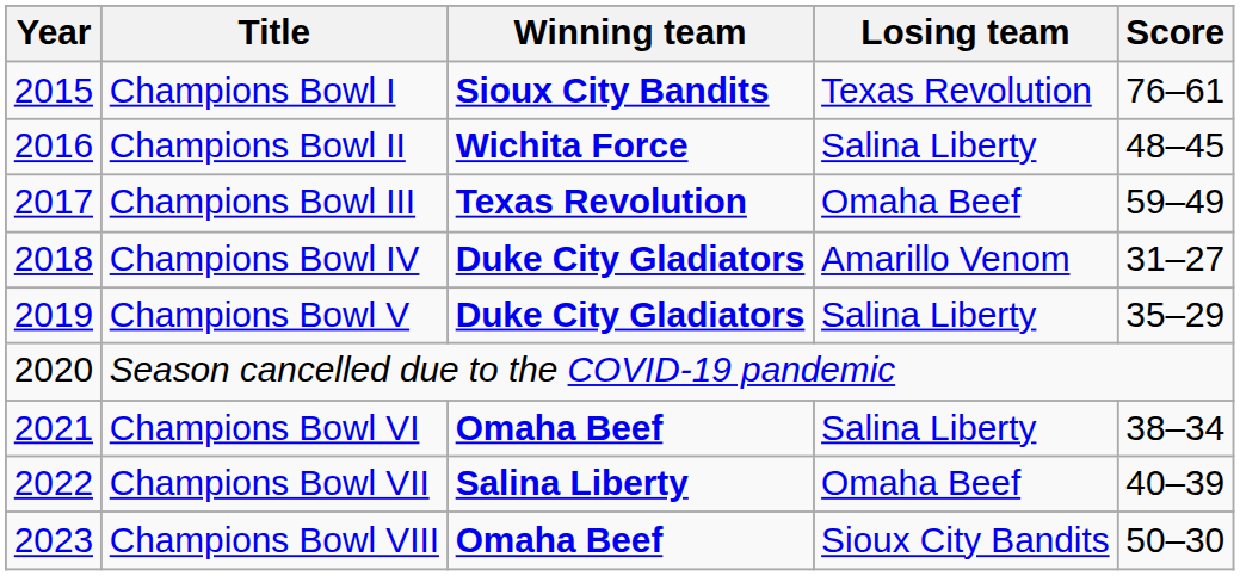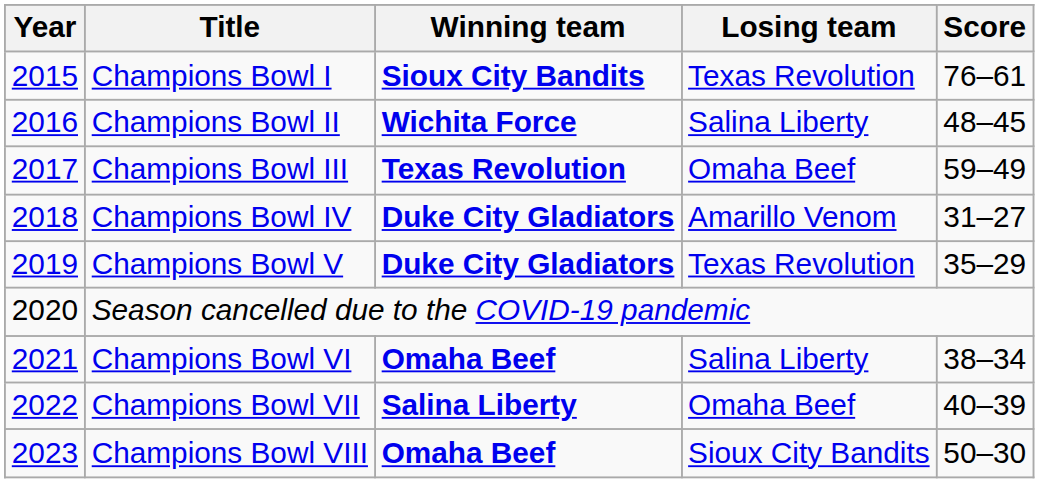 <table class="wikitable">
 <tr style="background:#e8e8e8">
 <th>Year</th>
 <th>Title</th>
 <th>Winning team</th>
 <th>Losing team</th>
 <th>Score</th>
 </tr>
 <tr>
 <td><a href='#'>2015</a></td>
 <td><a href='#'>Champions Bowl I</a></td>
 <td><strong><a href='#'>Sioux City Bandits</a></strong></td>
 <td><a href='#'>Texas Revolution</a></td>
 <td>76–61</td>
 </tr>
 <tr>
 <td><a href='#'>2016</a></td>
 <td><a href='#'>Champions Bowl II</a></td>
 <td><strong><a href='#'>Wichita Force</a></strong></td>
 <td><a href='#'>Salina Liberty</a></td>
 <td>48–45</td>
 </tr>
 <tr>
 <td><a href='#'>2017</a></td>
 <td><a href='#'>Champions Bowl III</a></td>
 <td><strong><a href='#'>Texas Revolution</a></strong></td>
 <td><a href='#'>Omaha Beef</a></td>
 <td>59–49</td>
 </tr>
 <tr>
 <td><a href='#'>2018</a></td>
 <td><a href='#'>Champions Bowl IV</a></td>
 <td><strong><a href='#'>Duke City Gladiators</a></strong></td>
 <td><a href='#'>Amarillo Venom</a></td>
 <td>31–27</td>
 </tr>
 <tr>
 <td><a href='#'>2019</a></td>
 <td><a href='#'>Champions Bowl V</a></td>
 <td><strong><a href='#'>Duke City Gladiators</a></strong></td>
-<td><a href='#'>Salina Liberty</a></td>
+<td><a href='#'>Texas Revolution</a></td>
 <td>35–29</td>
 </tr>
 <tr>
 <td>2020</td>
 <td colspan=4><em>Season cancelled due to the <a href='#'>COVID-19 pandemic</a></em></td>
 </tr>
 <tr>
 <td><a href='#'>2021</a></td>
 <td><a href='#'>Champions Bowl VI </a></td>
 <td><strong><a href='#'>Omaha Beef</a></strong></td>
 <td><a href='#'>Salina Liberty</a></td>
 <td>38–34</td>
 </tr>
 <tr>
 <td><a href='#'>2022</a></td>
 <td><a href='#'>Champions Bowl VII </a></td>
 <td><strong><a href='#'>Salina Liberty</a></strong></td>
 <td><a href='#'>Omaha Beef</a></td>
 <td>40–39</td>
 </tr>
 <tr>
 <td><a href='#'>2023</a></td>
 <td><a href='#'>Champions Bowl VIII</a></td>
 <td><strong><a href='#'>Omaha Beef</a></strong></td>
 <td><a href='#'>Sioux City Bandits</a></td>
 <td>50–30</td>
 </tr>
 </table>
